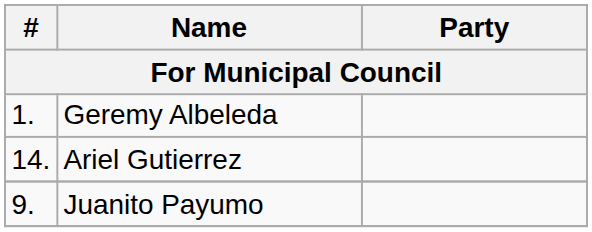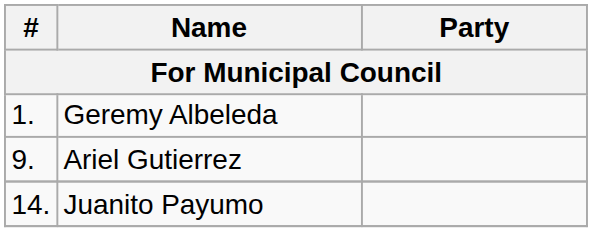 <table class="wikitable" style="font-size:90%">
 <tr>
 <th>#</th>
 <th width=150px>Name</th>
 <th colspan=2 width=110px>Party</th>
 </tr>
 <tr>
 <th colspan="5">For Municipal Council</th>
 </tr>
 <tr>
 <td>1.</td>
 <td>Geremy Albeleda</td>
 <td></td>
 </tr>
 <tr>
-<td>14.</td>
+<td>9.</td>
 <td>Ariel Gutierrez</td>
 <td></td>
 </tr>
 <tr>
 </tr>
 <tr>
-<td>9.</td>
+<td>14.</td>
 <td>Juanito Payumo</td>
 <td></td>
 </tr>
 <tr>
 </tr>
 </table>
